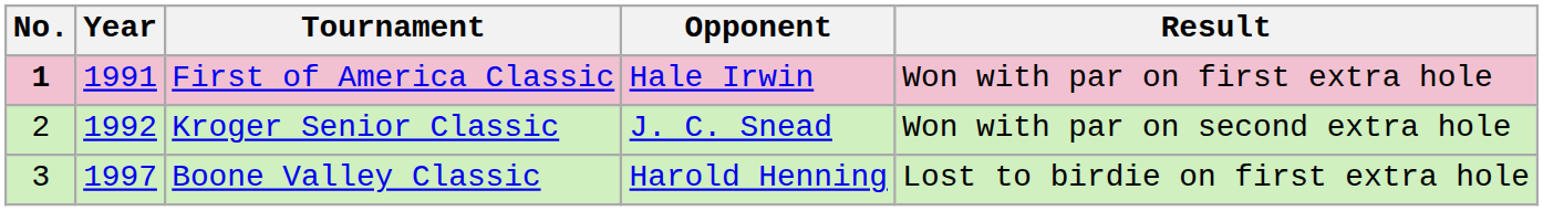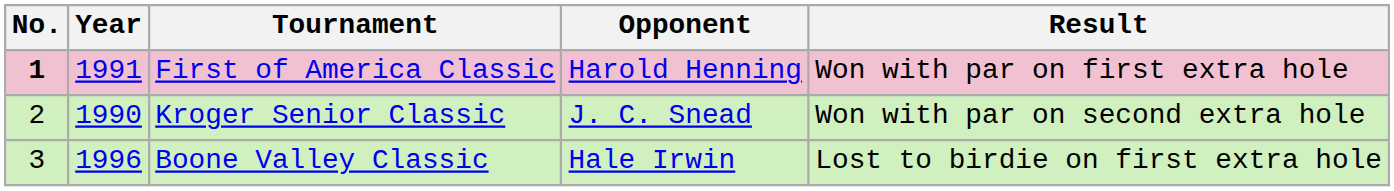 <table class="wikitable" style="font-size:95%;">
 <tr>
 <th>No.</th>
 <th>Year</th>
 <th>Tournament</th>
 <th>Opponent</th>
 <th>Result</th>
 </tr>
 <tr style="background:#F2C1D1;">
 <td align=center><strong>1</strong></td>
 <td><a href='#'>1991</a></td>
 <td><a href='#'>First of America Classic</a></td>
-<td> <a href='#'>Hale Irwin</a></td>
+<td> <a href='#'>Harold Henning</a></td>
 <td>Won with par on first extra hole</td>
 </tr>
 <tr style="background:#D0F0C0;">
 <td align=center>2</td>
-<td><a href='#'>1992</a></td>
+<td><a href='#'>1990</a></td>
 <td><a href='#'>Kroger Senior Classic</a></td>
 <td> <a href='#'>J. C. Snead</a></td>
 <td>Won with par on second extra hole</td>
 </tr>
 <tr style="background:#D0F0C0;">
 <td align=center>3</td>
-<td><a href='#'>1997</a></td>
+<td><a href='#'>1996</a></td>
 <td><a href='#'>Boone Valley Classic</a></td>
-<td> <a href='#'>Harold Henning</a></td>
+<td> <a href='#'>Hale Irwin</a></td>
 <td>Lost to birdie on first extra hole</td>
 </tr>
 </table>
